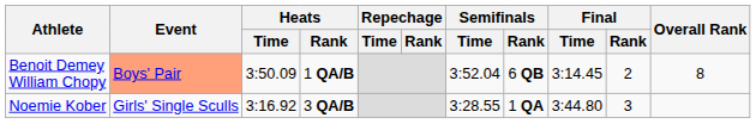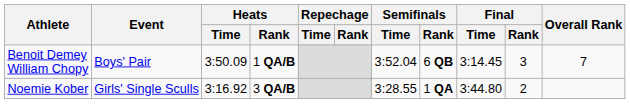 <table class="wikitable" style="font-size:90%">
 <tr>
 <th rowspan="2">Athlete</th>
 <th rowspan="2">Event</th>
 <th colspan="2">Heats</th>
 <th colspan="2">Repechage</th>
 <th colspan="2">Semifinals</th>
 <th colspan="2">Final</th>
 <th rowspan="2">Overall Rank</th>
 </tr>
 <tr>
 <th>Time</th>
 <th>Rank</th>
 <th>Time</th>
 <th>Rank</th>
 <th>Time</th>
 <th>Rank</th>
 <th>Time</th>
 <th>Rank</th>
 </tr>
 <tr>
 <td><a href='#'>Benoit Demey</a><br><a href='#'>William Chopy</a></td>
-<td style="background: lightsalmon;"><a href='#'>Boys' Pair</a></td>
+<td><a href='#'>Boys' Pair</a></td>
 <td align=center>3:50.09</td>
 <td align=center>1 <strong>QA/B</strong></td>
 <td colspan=2 bgcolor=#DCDCDC></td>
 <td align=center>3:52.04</td>
 <td align=center>6 <strong>QB</strong></td>
 <td align=center>3:14.45</td>
-<td align=center>2</td>
-<td align=center>8</td>
+<td align=center>3</td>
+<td align=center>7</td>
 </tr>
 <tr>
 <td><a href='#'>Noemie Kober</a></td>
 <td><a href='#'>Girls' Single Sculls</a></td>
 <td align=center>3:16.92</td>
 <td align=center>3 <strong>QA/B</strong></td>
 <td colspan=2 bgcolor=#DCDCDC></td>
 <td align=center>3:28.55</td>
 <td align=center>1 <strong>QA</strong></td>
 <td align=center>3:44.80</td>
-<td align=center>3</td>
+<td align=center>2</td>
 <td align=center></td>
 </tr>
 </table>
